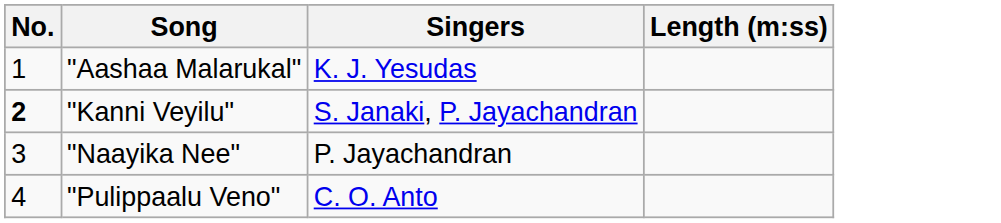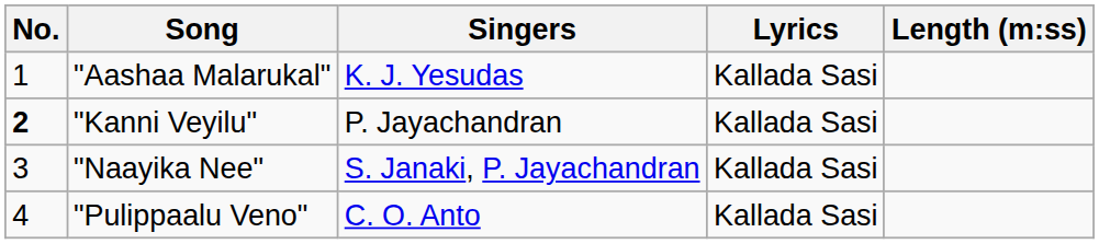 <table class="wikitable" style="font-size:95%;">
 <tr>
 <th>No.</th>
 <th>Song</th>
 <th>Singers</th>
+<th>Lyrics</th>
 <th>Length (m:ss)</th>
 </tr>
 <tr>
 <td>1</td>
 <td>"Aashaa Malarukal"</td>
 <td><a href='#'>K. J. Yesudas</a></td>
+<td>Kallada Sasi</td>
 <td></td>
 </tr>
 <tr>
 <td><strong>2</strong></td>
 <td>"Kanni Veyilu"</td>
-<td><a href='#'>S. Janaki</a>, <a href='#'>P. Jayachandran</a></td>
+<td>P. Jayachandran</td>
+<td>Kallada Sasi</td>
 <td></td>
 </tr>
 <tr>
 <td>3</td>
 <td>"Naayika Nee"</td>
-<td>P. Jayachandran</td>
+<td><a href='#'>S. Janaki</a>, <a href='#'>P. Jayachandran</a></td>
+<td>Kallada Sasi</td>
 <td></td>
 </tr>
 <tr>
 <td>4</td>
 <td>"Pulippaalu Veno"</td>
 <td><a href='#'>C. O. Anto</a></td>
+<td>Kallada Sasi</td>
 <td></td>
 </tr>
 </table>
